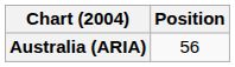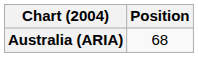 <table class="wikitable plainrowheaders" style="text-align:center">
 <tr>
 <th scope="col">Chart (2004)</th>
 <th scope="col">Position</th>
 </tr>
 <tr>
 <th scope="row">Australia (ARIA)</th>
-<td>56</td>
+<td>68</td>
 </tr>
 </table>
